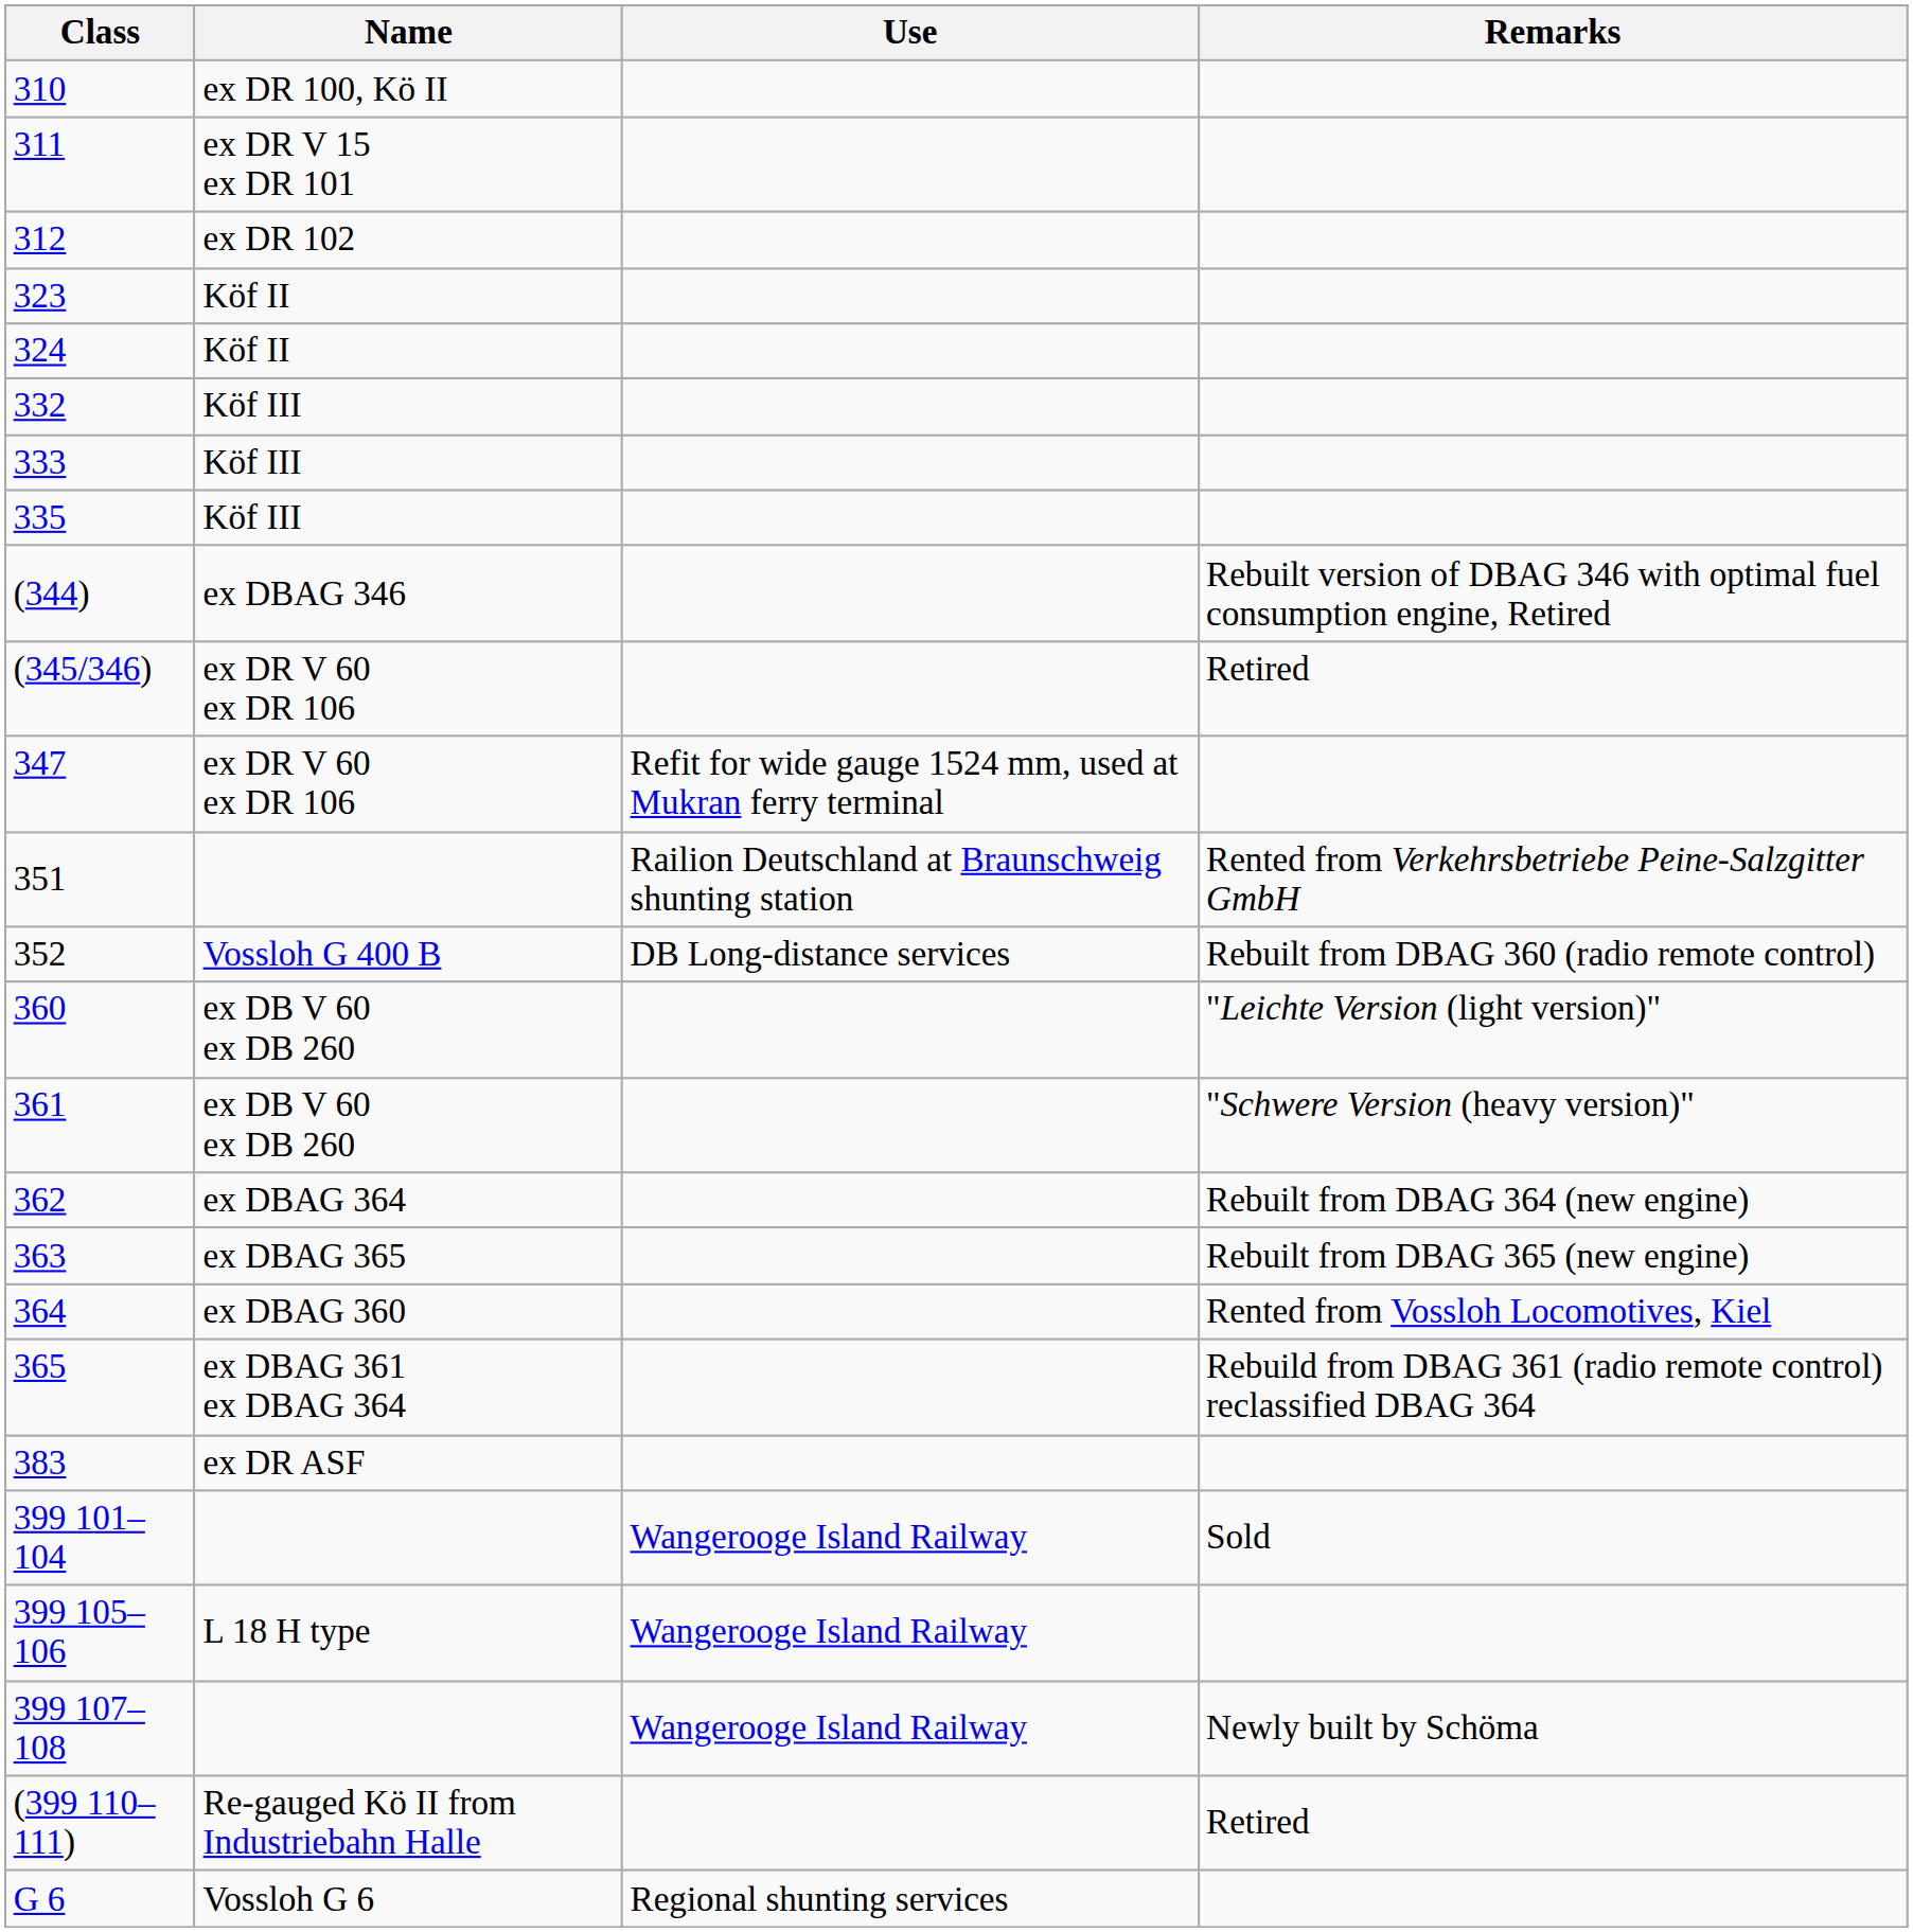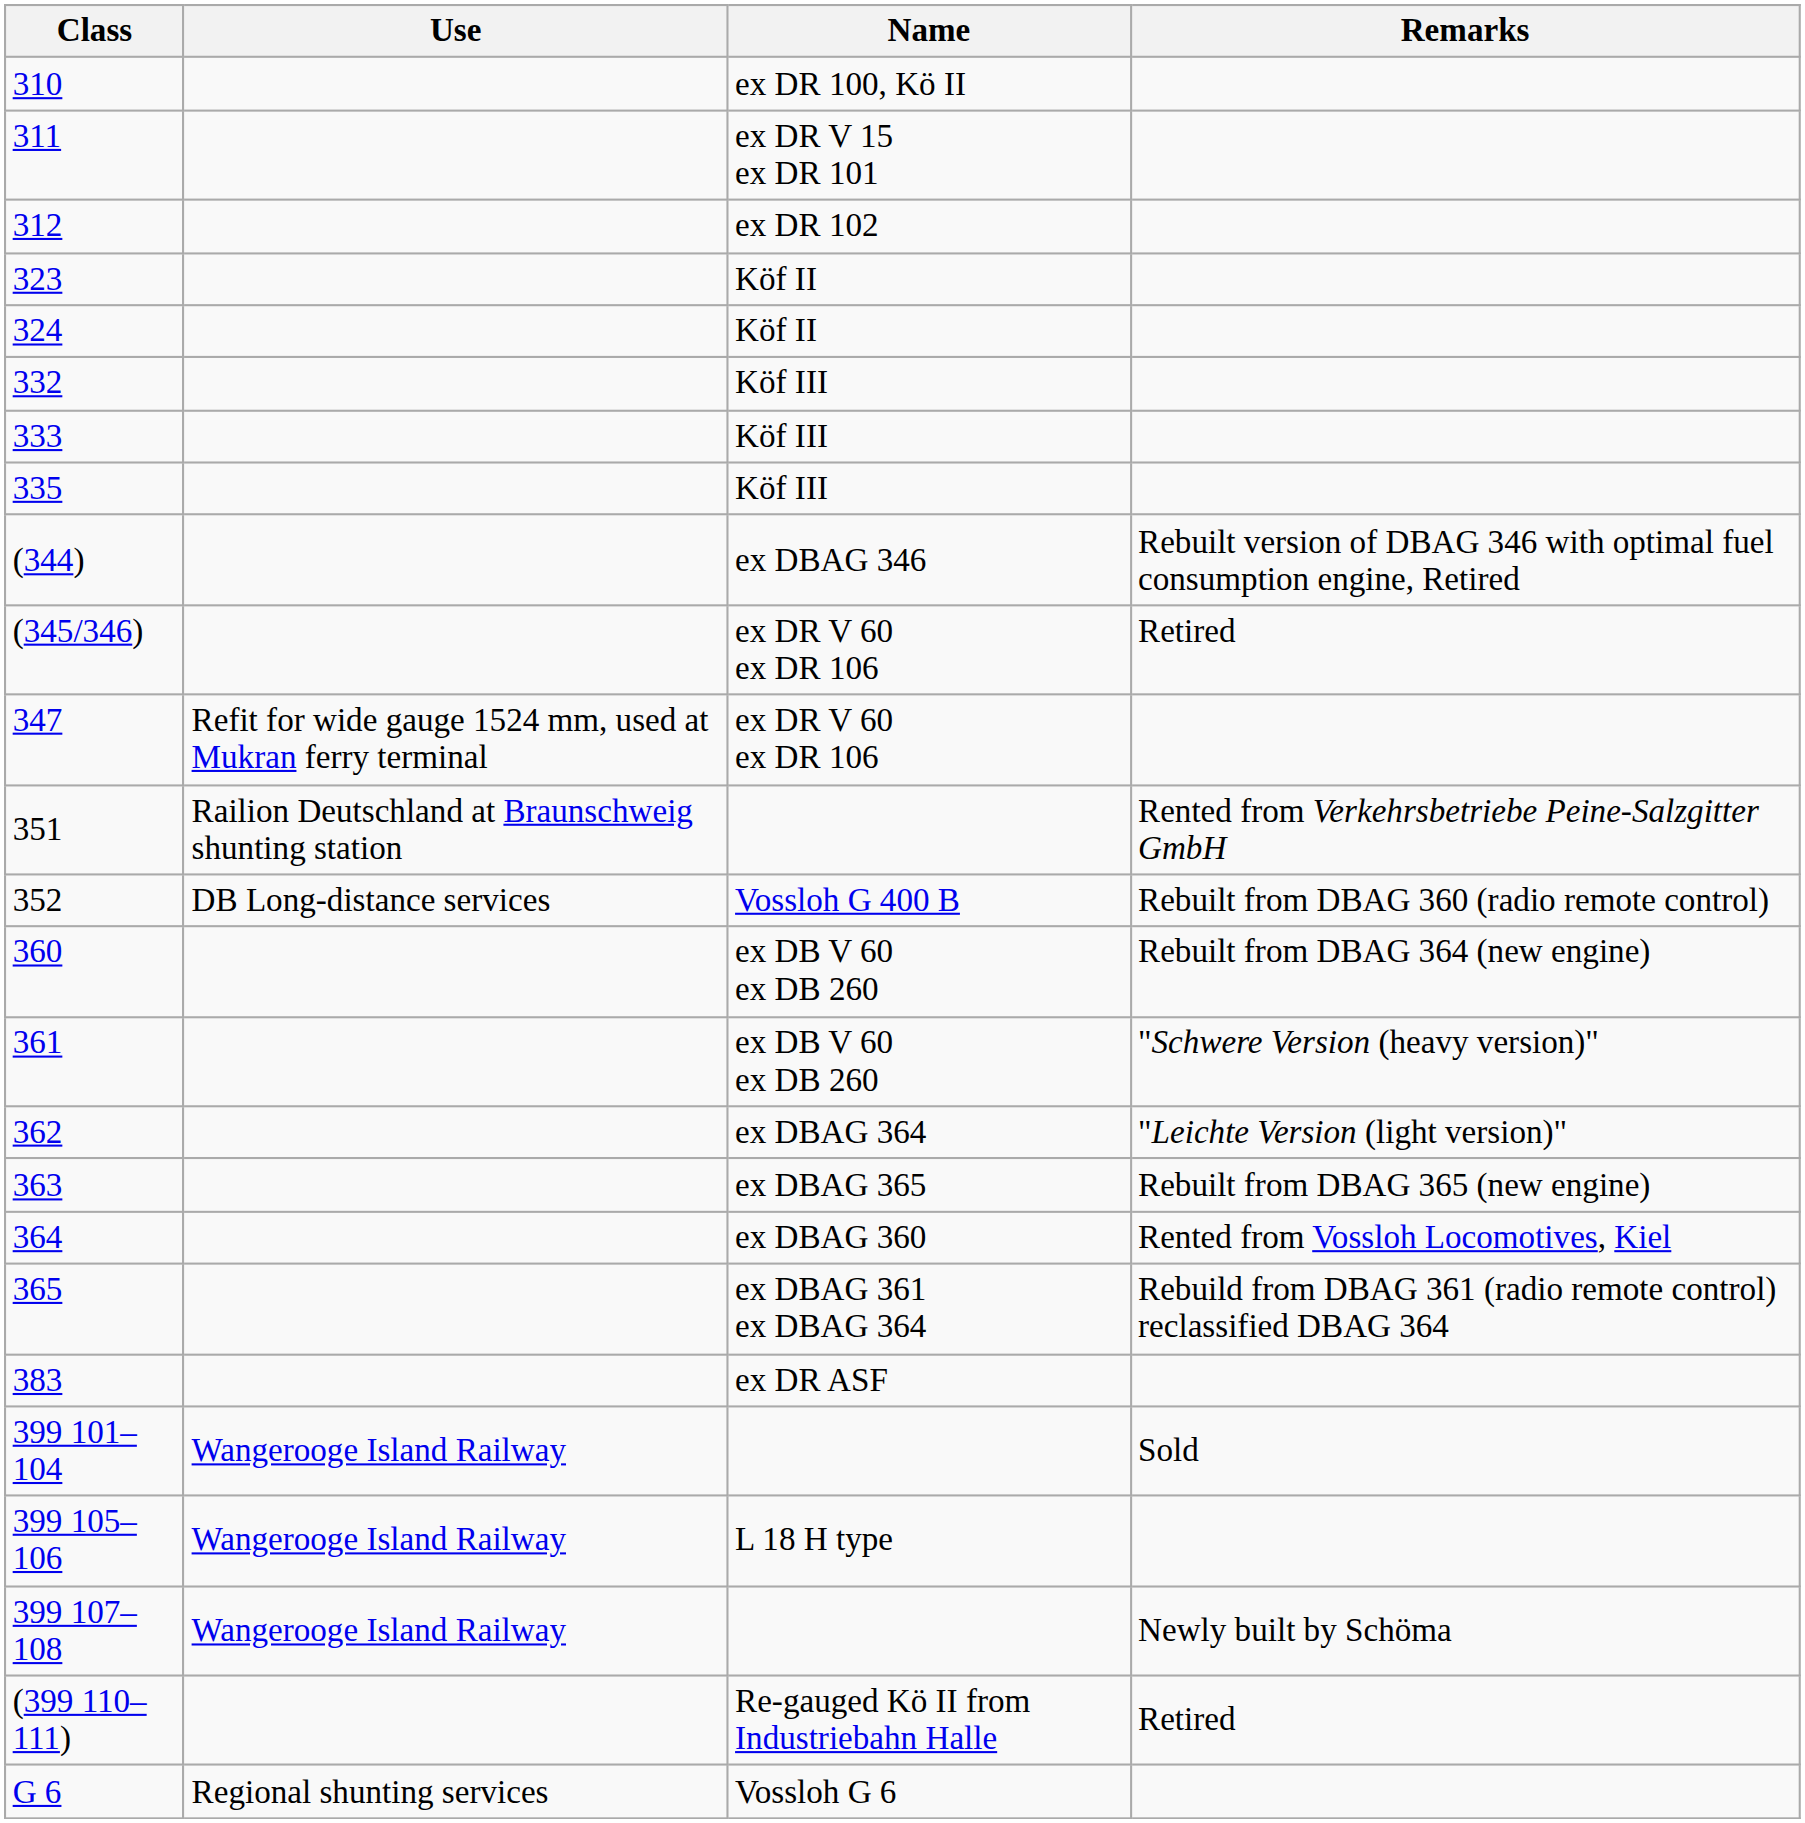 <table class="wikitable">
 <tr class="bacgroundcolor6">
 <th>Class</th>
+<th>Use</th>
 <th>Name</th>
-<th>Use</th>
 <th>Remarks</th>
 </tr>
 <tr>
 <td><a href='#'>310</a></td>
+<td></td>
 <td>ex DR 100, Kö II</td>
-<td></td>
 <td></td>
 </tr>
 <tr valign="top">
 <td><a href='#'>311</a></td>
+<td></td>
 <td>ex DR V 15<br>ex DR 101</td>
-<td></td>
 <td></td>
 </tr>
 <tr>
 <td><a href='#'>312</a></td>
+<td></td>
 <td>ex DR 102</td>
-<td></td>
 <td></td>
 </tr>
 <tr>
 <td><a href='#'>323</a></td>
+<td></td>
 <td>Köf II</td>
-<td></td>
 <td></td>
 </tr>
 <tr>
 <td><a href='#'>324</a></td>
+<td></td>
 <td>Köf II</td>
-<td></td>
 <td></td>
 </tr>
 <tr>
 <td><a href='#'>332</a></td>
+<td></td>
 <td>Köf III</td>
-<td></td>
 <td></td>
 </tr>
 <tr>
 <td><a href='#'>333</a></td>
+<td></td>
 <td>Köf III</td>
-<td></td>
 <td></td>
 </tr>
 <tr>
 <td><a href='#'>335</a></td>
+<td></td>
 <td>Köf III</td>
-<td></td>
 <td></td>
 </tr>
 <tr>
 <td>(<a href='#'>344</a>)</td>
+<td></td>
 <td>ex DBAG 346</td>
-<td></td>
 <td>Rebuilt version of DBAG 346 with optimal fuel consumption engine, Retired</td>
 </tr>
 <tr valign="top">
 <td>(<a href='#'>345/346</a>)</td>
+<td></td>
 <td>ex DR V 60<br>ex DR 106</td>
-<td></td>
 <td>Retired</td>
 </tr>
 <tr valign="top">
 <td><a href='#'>347</a></td>
+<td>Refit for wide gauge 1524 mm, used at <a href='#'>Mukran</a> ferry terminal</td>
 <td>ex DR V 60<br>ex DR 106</td>
-<td>Refit for wide gauge 1524 mm, used at <a href='#'>Mukran</a> ferry terminal</td>
 <td></td>
 </tr>
 <tr>
 <td>351</td>
+<td>Railion Deutschland at <a href='#'>Braunschweig</a> shunting station</td>
 <td></td>
-<td>Railion Deutschland at <a href='#'>Braunschweig</a> shunting station</td>
 <td>Rented from <em>Verkehrsbetriebe Peine-Salzgitter GmbH</em></td>
 </tr>
 <tr>
 <td>352</td>
+<td>DB Long-distance services</td>
 <td><a href='#'>Vossloh G 400 B</a></td>
-<td>DB Long-distance services</td>
 <td>Rebuilt from DBAG 360 (radio remote control)</td>
 </tr>
 <tr valign="top">
 <td><a href='#'>360</a></td>
+<td></td>
 <td>ex DB V 60<br>ex DB 260</td>
-<td></td>
-<td>"<em>Leichte Version</em> (light version)"</td>
+<td>Rebuilt from DBAG 364 (new engine)</td>
 </tr>
 <tr valign="top">
 <td><a href='#'>361</a></td>
+<td></td>
 <td>ex DB V 60<br>ex DB 260</td>
-<td></td>
 <td>"<em>Schwere Version</em> (heavy version)"</td>
 </tr>
 <tr>
 <td><a href='#'>362</a></td>
+<td></td>
 <td>ex DBAG 364</td>
-<td></td>
-<td>Rebuilt from DBAG 364 (new engine)</td>
+<td>"<em>Leichte Version</em> (light version)"</td>
 </tr>
 <tr>
 <td><a href='#'>363</a></td>
+<td></td>
 <td>ex DBAG 365</td>
-<td></td>
 <td>Rebuilt from DBAG 365 (new engine)</td>
 </tr>
 <tr>
 <td><a href='#'>364</a></td>
+<td></td>
 <td>ex DBAG 360</td>
-<td></td>
 <td>Rented from <a href='#'>Vossloh Locomotives</a>, <a href='#'>Kiel</a></td>
 </tr>
 <tr valign="top">
 <td><a href='#'>365</a></td>
+<td></td>
 <td>ex DBAG 361<br>ex DBAG 364</td>
-<td></td>
 <td>Rebuild from DBAG 361 (radio remote control)<br>reclassified DBAG 364</td>
 </tr>
 <tr>
 <td><a href='#'>383</a></td>
+<td></td>
 <td>ex DR ASF</td>
-<td></td>
 <td></td>
 </tr>
 <tr>
 <td><a href='#'>399 101–104</a></td>
+<td><a href='#'>Wangerooge Island Railway</a></td>
 <td></td>
-<td><a href='#'>Wangerooge Island Railway</a></td>
 <td>Sold</td>
 </tr>
 <tr>
 <td><a href='#'>399 105–106</a></td>
+<td><a href='#'>Wangerooge Island Railway</a></td>
 <td>L 18 H type</td>
-<td><a href='#'>Wangerooge Island Railway</a></td>
 <td></td>
 </tr>
 <tr>
 <td><a href='#'>399 107–108</a></td>
+<td><a href='#'>Wangerooge Island Railway</a></td>
 <td></td>
-<td><a href='#'>Wangerooge Island Railway</a></td>
 <td>Newly built by Schöma</td>
 </tr>
 <tr>
 <td>(<a href='#'>399 110–111</a>)</td>
+<td></td>
 <td>Re-gauged Kö II from <a href='#'>Industriebahn Halle</a></td>
-<td></td>
 <td>Retired</td>
 </tr>
 <tr>
 <td><a href='#'>G 6</a></td>
+<td>Regional shunting services</td>
 <td>Vossloh G 6</td>
-<td>Regional shunting services</td>
 <td></td>
 </tr>
 </table>
